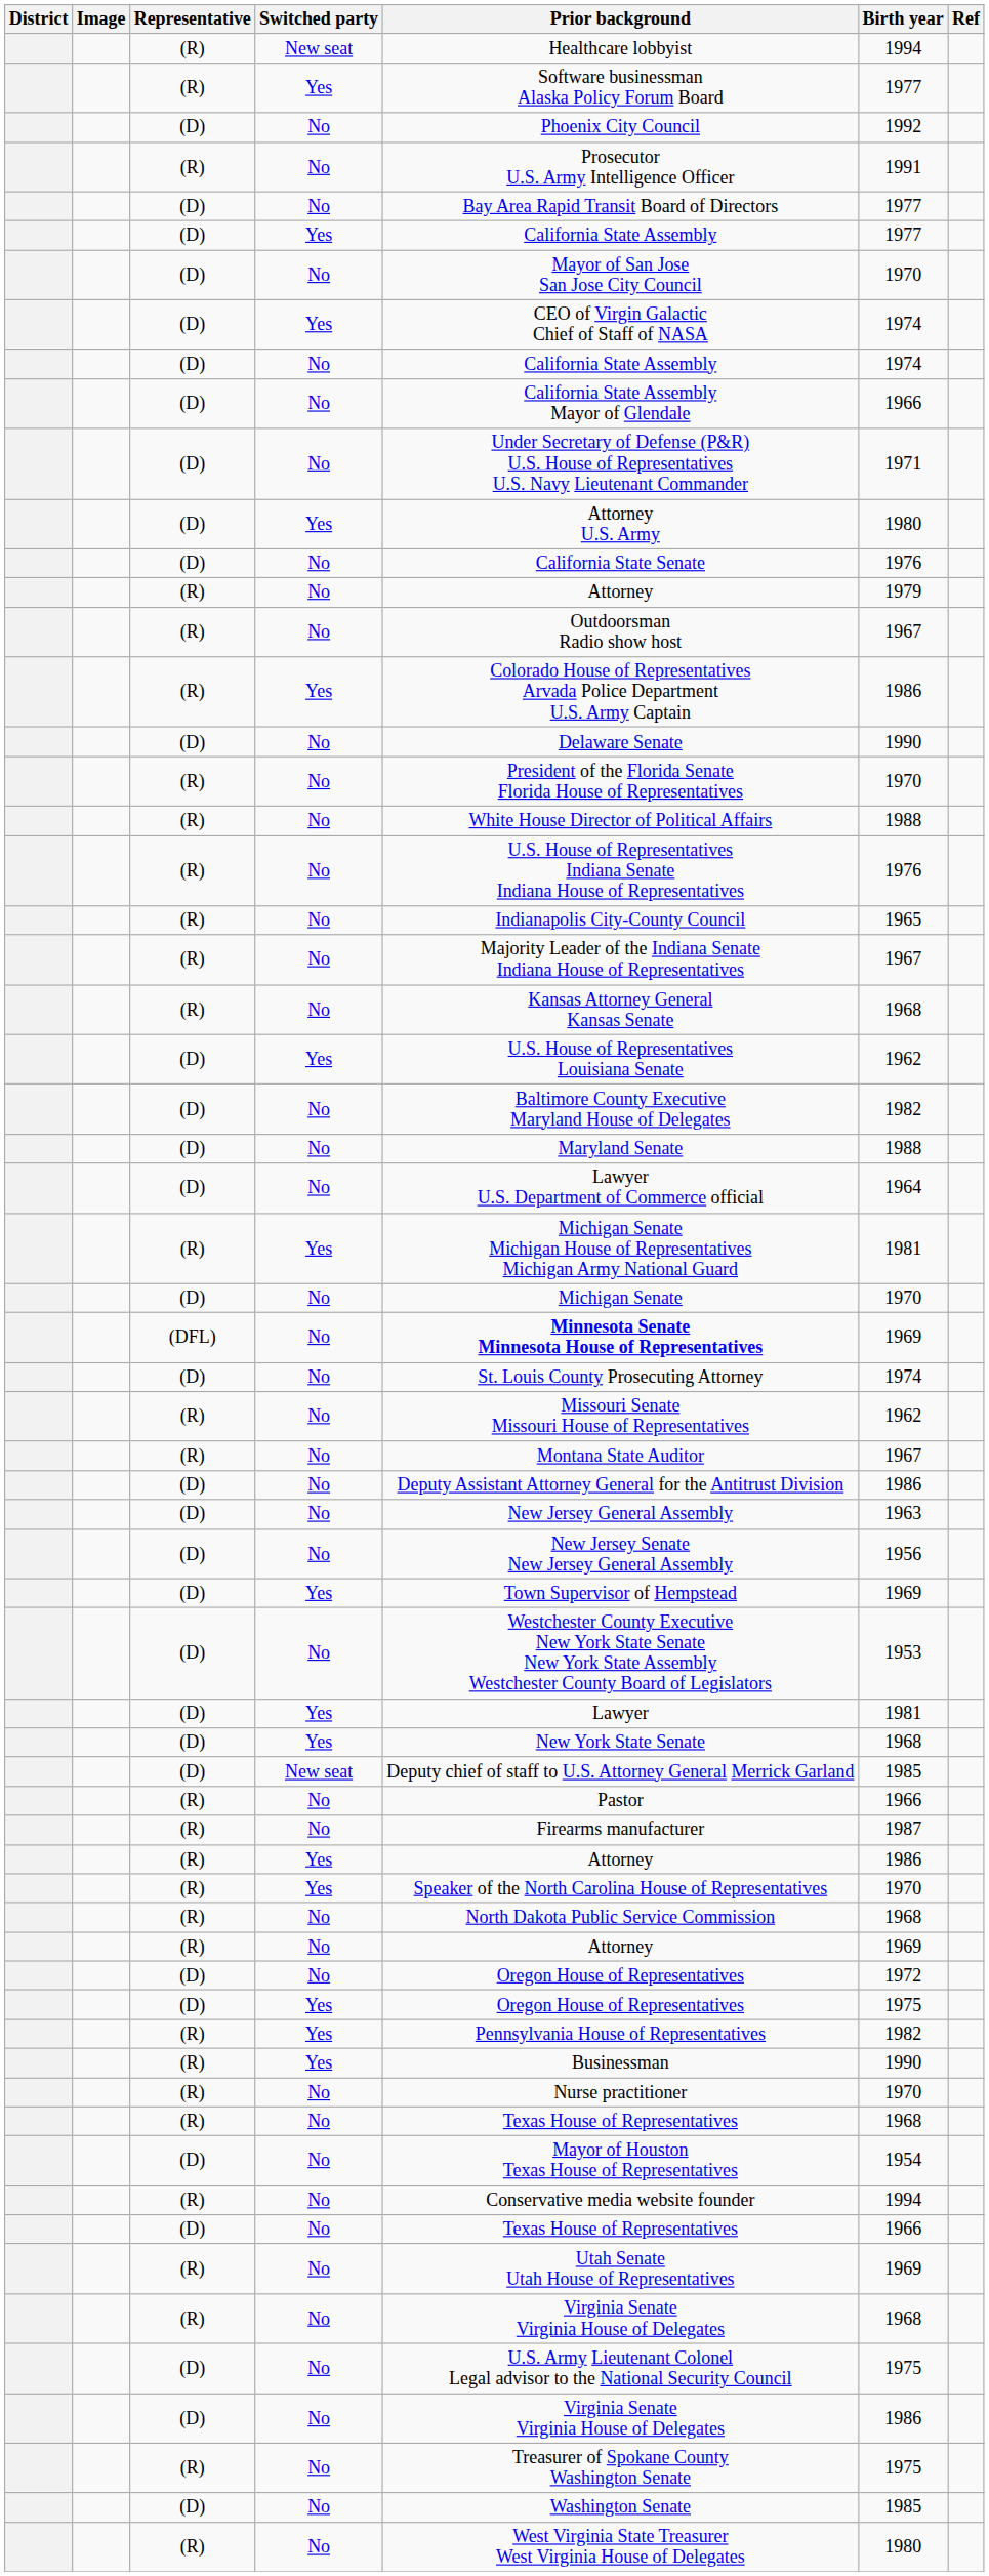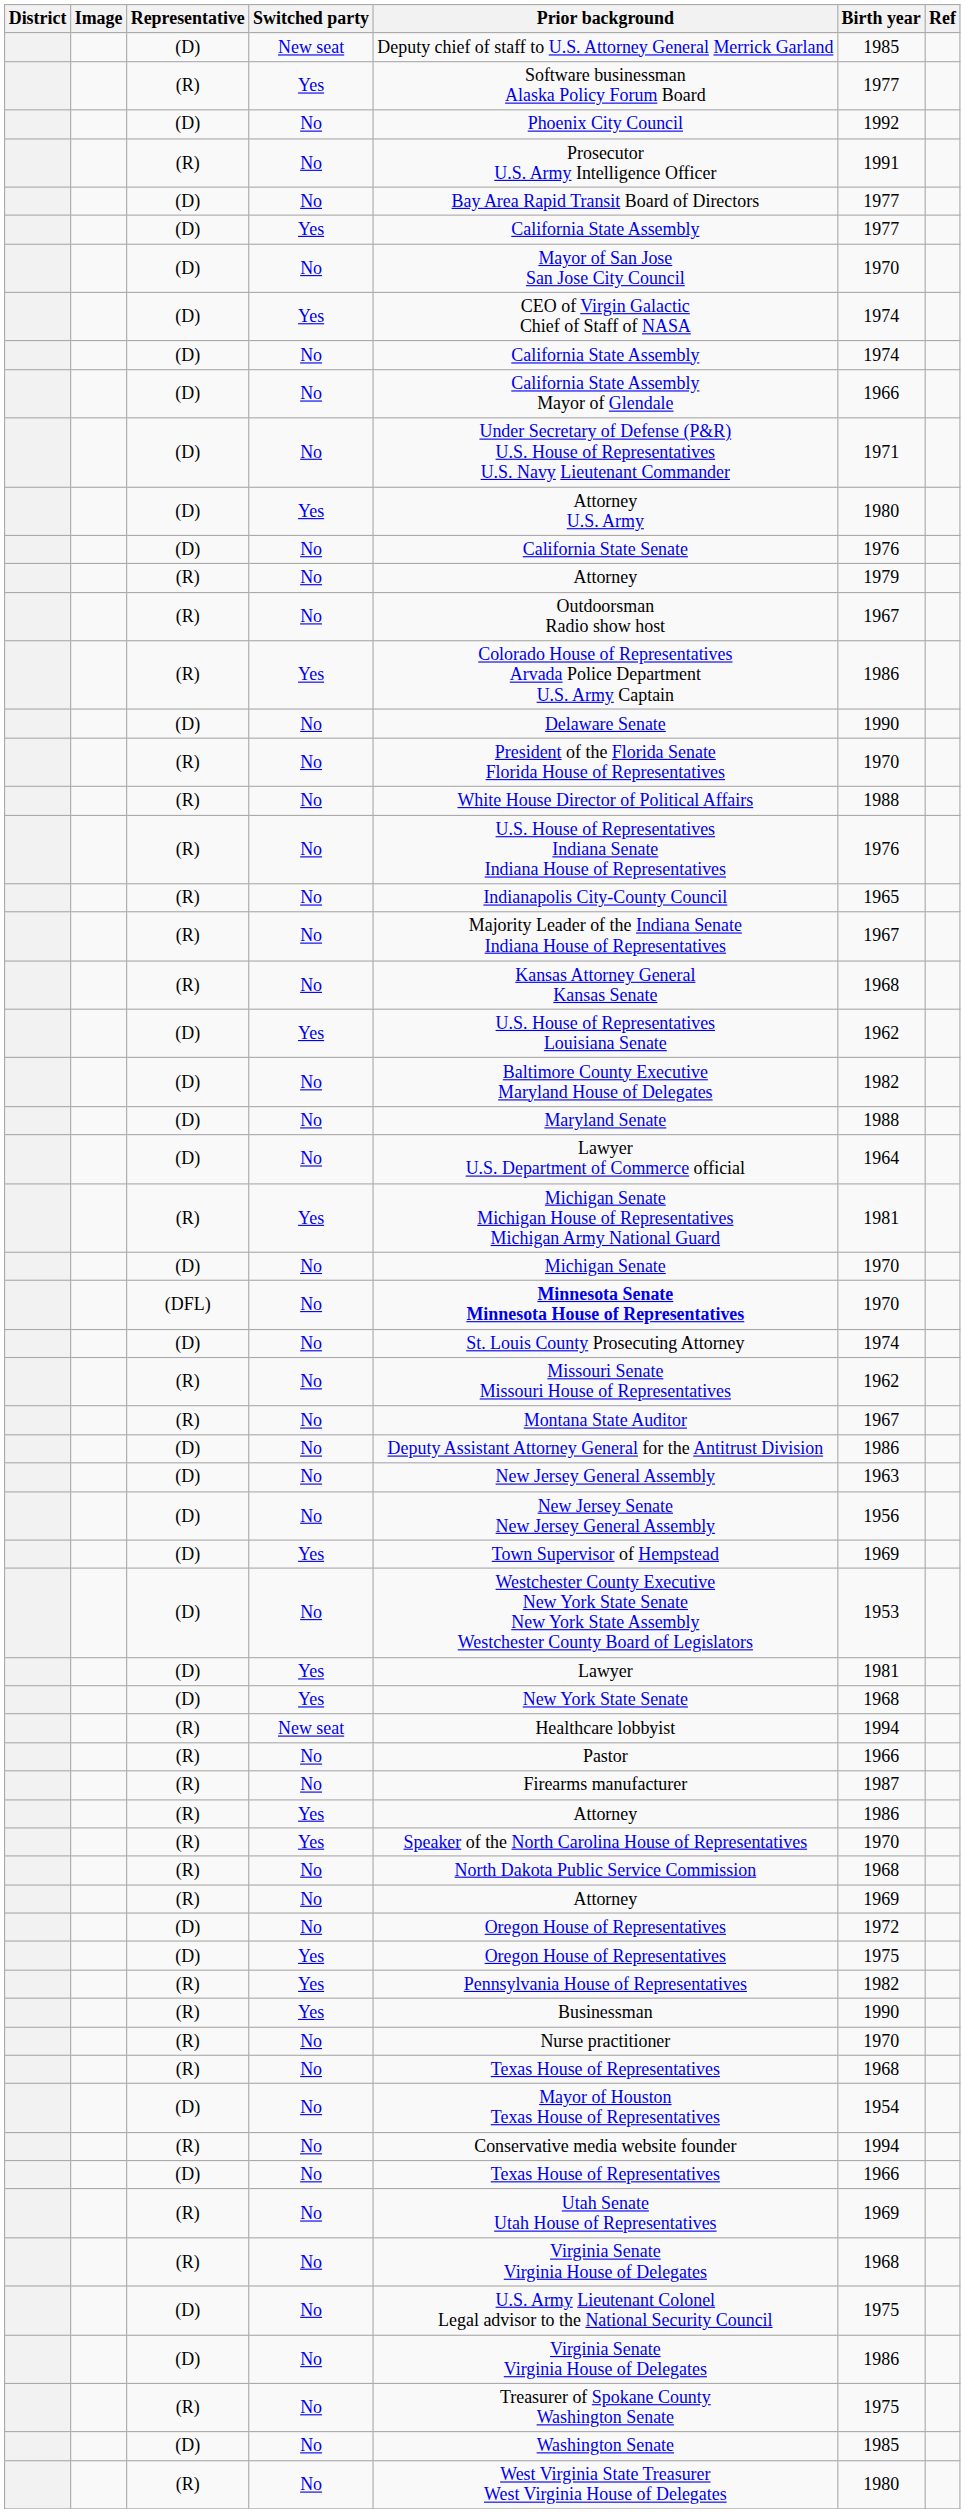 <table class="sortable wikitable" style="text-align:center">
 <tr>
 <th>District</th>
 <th>Image</th>
 <th>Representative</th>
 <th>Switched party</th>
 <th>Prior background</th>
 <th>Birth year</th>
 <th>Ref</th>
 </tr>
 <tr>
 <th></th>
 <td></td>
-<td> (R)</td>
+<td> (D)</td>
 <td><a href='#'>New seat</a></td>
-<td>Healthcare lobbyist</td>
-<td>1994</td>
+<td>Deputy chief of staff to <a href='#'>U.S. Attorney General</a> <a href='#'>Merrick Garland</a></td>
+<td>1985</td>
 <td></td>
 </tr>
 <tr>
 <th></th>
 <td></td>
 <td> (R)</td>
 <td><a href='#'>Yes</a><br></td>
 <td>Software businessman<br><a href='#'>Alaska Policy Forum</a> Board</td>
 <td>1977</td>
 <td></td>
 </tr>
 <tr>
 <th></th>
 <td></td>
 <td> (D)</td>
 <td><a href='#'>No</a><br></td>
 <td><a href='#'>Phoenix City Council</a></td>
 <td>1992</td>
 <td></td>
 </tr>
 <tr>
 <th></th>
 <td></td>
 <td> (R)</td>
 <td><a href='#'>No</a><br></td>
 <td>Prosecutor<br><a href='#'>U.S. Army</a> Intelligence Officer</td>
 <td>1991</td>
 <td></td>
 </tr>
 <tr>
 <th></th>
 <td></td>
 <td> (D)</td>
 <td><a href='#'>No</a><br></td>
 <td><a href='#'>Bay Area Rapid Transit</a> Board of Directors</td>
 <td>1977</td>
 <td></td>
 </tr>
 <tr>
 <th></th>
 <td></td>
 <td> (D)</td>
 <td><a href='#'>Yes</a><br></td>
 <td><a href='#'>California State Assembly</a></td>
 <td>1977</td>
 <td></td>
 </tr>
 <tr>
 <th></th>
 <td></td>
 <td> (D)</td>
 <td><a href='#'>No</a><br></td>
 <td><a href='#'>Mayor of San Jose</a><br><a href='#'>San Jose City Council</a></td>
 <td>1970</td>
 <td></td>
 </tr>
 <tr>
 <th></th>
 <td></td>
 <td> (D)</td>
 <td><a href='#'>Yes</a><br></td>
 <td>CEO of <a href='#'>Virgin Galactic</a><br>Chief of Staff of <a href='#'>NASA</a></td>
 <td>1974</td>
 <td></td>
 </tr>
 <tr>
 <th></th>
 <td></td>
 <td> (D)</td>
 <td><a href='#'>No</a><br></td>
 <td><a href='#'>California State Assembly</a></td>
 <td>1974</td>
 <td></td>
 </tr>
 <tr>
 <th></th>
 <td></td>
 <td> (D)</td>
 <td><a href='#'>No</a><br></td>
 <td><a href='#'>California State Assembly</a><br>Mayor of <a href='#'>Glendale</a></td>
 <td>1966</td>
 <td></td>
 </tr>
 <tr>
 <th></th>
 <td></td>
 <td> (D)</td>
 <td><a href='#'>No</a><br></td>
 <td><a href='#'>Under Secretary of Defense (P&R)</a><br><a href='#'>U.S. House of Representatives</a><br><a href='#'>U.S. Navy</a> <a href='#'>Lieutenant Commander</a></td>
 <td>1971</td>
 <td></td>
 </tr>
 <tr>
 <th></th>
 <td></td>
 <td> (D)</td>
 <td><a href='#'>Yes</a><br></td>
 <td>Attorney<br><a href='#'>U.S. Army</a></td>
 <td>1980</td>
 <td></td>
 </tr>
 <tr>
 <th></th>
 <td></td>
 <td> (D)</td>
 <td><a href='#'>No</a><br></td>
 <td><a href='#'>California State Senate</a></td>
 <td>1976</td>
 <td></td>
 </tr>
 <tr>
 <th></th>
 <td></td>
 <td> (R)</td>
 <td><a href='#'>No</a><br></td>
 <td>Attorney</td>
 <td>1979</td>
 <td></td>
 </tr>
 <tr>
 <th></th>
 <td></td>
 <td> (R)</td>
 <td><a href='#'>No</a><br></td>
 <td>Outdoorsman<br>Radio show host</td>
 <td>1967</td>
 <td></td>
 </tr>
 <tr>
 <th></th>
 <td></td>
 <td> (R)</td>
 <td><a href='#'>Yes</a><br></td>
 <td><a href='#'>Colorado House of Representatives</a><br><a href='#'>Arvada</a> Police Department<br><a href='#'>U.S. Army</a> Captain</td>
 <td>1986</td>
 <td></td>
 </tr>
 <tr>
 <th></th>
 <td></td>
 <td> (D)</td>
 <td><a href='#'>No</a><br></td>
 <td><a href='#'>Delaware Senate</a></td>
 <td>1990</td>
 <td></td>
 </tr>
 <tr>
 <th></th>
 <td></td>
 <td> (R)</td>
 <td><a href='#'>No</a><br></td>
 <td><a href='#'>President</a> of the <a href='#'>Florida Senate</a><br><a href='#'>Florida House of Representatives</a></td>
 <td>1970</td>
 <td></td>
 </tr>
 <tr>
 <th></th>
 <td></td>
 <td> (R)</td>
 <td><a href='#'>No</a><br></td>
 <td><a href='#'>White House Director of Political Affairs</a></td>
 <td>1988</td>
 <td></td>
 </tr>
 <tr>
 <th></th>
 <td></td>
 <td> (R)</td>
 <td><a href='#'>No</a><br></td>
 <td><a href='#'>U.S. House of Representatives</a><br><a href='#'>Indiana Senate</a><br><a href='#'>Indiana House of Representatives</a></td>
 <td>1976</td>
 <td></td>
 </tr>
 <tr>
 <th></th>
 <td></td>
 <td> (R)</td>
 <td><a href='#'>No</a><br></td>
 <td><a href='#'>Indianapolis City-County Council</a></td>
 <td>1965</td>
 <td></td>
 </tr>
 <tr>
 <th></th>
 <td></td>
 <td> (R)</td>
 <td><a href='#'>No</a><br></td>
 <td>Majority Leader of the <a href='#'>Indiana Senate</a><br><a href='#'>Indiana House of Representatives</a></td>
 <td>1967</td>
 <td></td>
 </tr>
 <tr>
 <th></th>
 <td></td>
 <td> (R)</td>
 <td><a href='#'>No</a><br></td>
 <td><a href='#'>Kansas Attorney General</a><br><a href='#'>Kansas Senate</a></td>
 <td>1968</td>
 <td></td>
 </tr>
 <tr>
 <th></th>
 <td></td>
 <td> (D)</td>
 <td><a href='#'>Yes</a><br></td>
 <td><a href='#'>U.S. House of Representatives</a><br><a href='#'>Louisiana Senate</a></td>
 <td>1962</td>
 <td></td>
 </tr>
 <tr>
 <th></th>
 <td></td>
 <td> (D)</td>
 <td><a href='#'>No</a><br></td>
 <td><a href='#'>Baltimore County Executive</a><br><a href='#'>Maryland House of Delegates</a></td>
 <td>1982</td>
 <td></td>
 </tr>
 <tr>
 <th></th>
 <td></td>
 <td> (D)</td>
 <td><a href='#'>No</a><br></td>
 <td><a href='#'>Maryland Senate</a></td>
 <td>1988</td>
 <td></td>
 </tr>
 <tr>
 <th></th>
 <td></td>
 <td> (D)</td>
 <td><a href='#'>No</a><br></td>
 <td>Lawyer<br><a href='#'>U.S. Department of Commerce</a> official</td>
 <td>1964</td>
 <td></td>
 </tr>
 <tr>
 <th></th>
 <td></td>
 <td> (R)</td>
 <td><a href='#'>Yes</a><br></td>
 <td><a href='#'>Michigan Senate</a><br><a href='#'>Michigan House of Representatives</a><br><a href='#'>Michigan Army National Guard</a></td>
 <td>1981</td>
 <td></td>
 </tr>
 <tr>
 <th></th>
 <td></td>
 <td> (D)</td>
 <td><a href='#'>No</a><br></td>
 <td><a href='#'>Michigan Senate</a></td>
 <td>1970</td>
 <td></td>
 </tr>
 <tr>
 <th></th>
 <td></td>
 <td> (DFL)</td>
 <td><a href='#'>No</a><br></td>
 <td><strong><a href='#'>Minnesota Senate</a><br><a href='#'>Minnesota House of Representatives</a></strong></td>
-<td>1969</td>
+<td>1970</td>
 <td></td>
 </tr>
 <tr>
 <th></th>
 <td></td>
 <td> (D)</td>
 <td><a href='#'>No</a><br></td>
 <td><a href='#'>St. Louis County</a> Prosecuting Attorney</td>
 <td>1974</td>
 <td></td>
 </tr>
 <tr>
 <th></th>
 <td></td>
 <td> (R)</td>
 <td><a href='#'>No</a><br></td>
 <td><a href='#'>Missouri Senate</a><br><a href='#'>Missouri House of Representatives</a></td>
 <td>1962</td>
 <td></td>
 </tr>
 <tr>
 <th></th>
 <td></td>
 <td> (R)</td>
 <td><a href='#'>No</a><br></td>
 <td><a href='#'>Montana State Auditor</a></td>
 <td>1967</td>
 <td></td>
 </tr>
 <tr>
 <th></th>
 <td></td>
 <td> (D)</td>
 <td><a href='#'>No</a><br></td>
 <td><a href='#'>Deputy Assistant Attorney General</a> for the <a href='#'>Antitrust Division</a></td>
 <td>1986</td>
 <td></td>
 </tr>
 <tr>
 <th></th>
 <td></td>
 <td> (D)</td>
 <td><a href='#'>No</a><br></td>
 <td><a href='#'>New Jersey General Assembly</a></td>
 <td>1963</td>
 <td></td>
 </tr>
 <tr>
 <th></th>
 <td></td>
 <td> (D)</td>
 <td><a href='#'>No</a><br></td>
 <td><a href='#'>New Jersey Senate</a><br><a href='#'>New Jersey General Assembly</a></td>
 <td>1956</td>
 <td></td>
 </tr>
 <tr>
 <th></th>
 <td></td>
 <td> (D)</td>
 <td><a href='#'>Yes</a><br></td>
 <td><a href='#'>Town Supervisor</a> of <a href='#'>Hempstead</a></td>
 <td>1969</td>
 <td></td>
 </tr>
 <tr>
 <th></th>
 <td></td>
 <td> (D)</td>
 <td><a href='#'>No</a><br></td>
 <td><a href='#'>Westchester County Executive</a><br><a href='#'>New York State Senate</a><br><a href='#'>New York State Assembly</a><br><a href='#'>Westchester County Board of Legislators</a></td>
 <td>1953</td>
 <td></td>
 </tr>
 <tr>
 <th></th>
 <td></td>
 <td> (D)</td>
 <td><a href='#'>Yes</a><br></td>
 <td>Lawyer</td>
 <td>1981</td>
 <td></td>
 </tr>
 <tr>
 <th></th>
 <td></td>
 <td> (D)</td>
 <td><a href='#'>Yes</a><br></td>
 <td><a href='#'>New York State Senate</a></td>
 <td>1968</td>
 <td></td>
 </tr>
 <tr>
 <th></th>
 <td></td>
-<td> (D)</td>
+<td> (R)</td>
 <td><a href='#'>New seat</a></td>
-<td>Deputy chief of staff to <a href='#'>U.S. Attorney General</a> <a href='#'>Merrick Garland</a></td>
-<td>1985</td>
+<td>Healthcare lobbyist</td>
+<td>1994</td>
 <td></td>
 </tr>
 <tr>
 <th></th>
 <td></td>
 <td> (R)</td>
 <td><a href='#'>No</a><br></td>
 <td>Pastor</td>
 <td>1966</td>
 <td></td>
 </tr>
 <tr>
 <th></th>
 <td></td>
 <td> (R)</td>
 <td><a href='#'>No</a><br></td>
 <td>Firearms manufacturer</td>
 <td>1987</td>
 <td></td>
 </tr>
 <tr>
 <th></th>
 <td></td>
 <td> (R)</td>
 <td><a href='#'>Yes</a><br></td>
 <td>Attorney</td>
 <td>1986</td>
 <td></td>
 </tr>
 <tr>
 <th></th>
 <td></td>
 <td> (R)</td>
 <td><a href='#'>Yes</a><br></td>
 <td><a href='#'>Speaker</a> of the <a href='#'>North Carolina House of Representatives</a></td>
 <td>1970</td>
 <td></td>
 </tr>
 <tr>
 <th></th>
 <td></td>
 <td> (R)</td>
 <td><a href='#'>No</a><br></td>
 <td><a href='#'>North Dakota Public Service Commission</a></td>
 <td>1968</td>
 <td></td>
 </tr>
 <tr>
 <th></th>
 <td></td>
 <td> (R)</td>
 <td><a href='#'>No</a><br></td>
 <td>Attorney</td>
 <td>1969</td>
 <td></td>
 </tr>
 <tr>
 <th></th>
 <td></td>
 <td> (D)</td>
 <td><a href='#'>No</a><br></td>
 <td><a href='#'>Oregon House of Representatives</a></td>
 <td>1972</td>
 <td></td>
 </tr>
 <tr>
 <th></th>
 <td></td>
 <td> (D)</td>
 <td><a href='#'>Yes</a><br></td>
 <td><a href='#'>Oregon House of Representatives</a></td>
 <td>1975</td>
 <td></td>
 </tr>
 <tr>
 <th></th>
 <td></td>
 <td> (R)</td>
 <td><a href='#'>Yes</a><br></td>
 <td><a href='#'>Pennsylvania House of Representatives</a></td>
 <td>1982</td>
 <td></td>
 </tr>
 <tr>
 <th></th>
 <td></td>
 <td> (R)</td>
 <td><a href='#'>Yes</a><br></td>
 <td>Businessman</td>
 <td>1990</td>
 <td></td>
 </tr>
 <tr>
 <th></th>
 <td></td>
 <td> (R)</td>
 <td><a href='#'>No</a><br></td>
 <td>Nurse practitioner</td>
 <td>1970</td>
 <td></td>
 </tr>
 <tr>
 <th></th>
 <td></td>
 <td> (R)</td>
 <td><a href='#'>No</a><br></td>
 <td><a href='#'>Texas House of Representatives</a></td>
 <td>1968</td>
 <td></td>
 </tr>
 <tr>
 <th></th>
 <td></td>
 <td> (D)</td>
 <td><a href='#'>No</a><br></td>
 <td><a href='#'>Mayor of Houston</a><br><a href='#'>Texas House of Representatives</a></td>
 <td>1954</td>
 <td></td>
 </tr>
 <tr>
 <th></th>
 <td></td>
 <td> (R)</td>
 <td><a href='#'>No</a><br></td>
 <td>Conservative media website founder</td>
 <td>1994</td>
 <td></td>
 </tr>
 <tr>
 <th></th>
 <td></td>
 <td> (D)</td>
 <td><a href='#'>No</a><br></td>
 <td><a href='#'>Texas House of Representatives</a></td>
 <td>1966</td>
 <td></td>
 </tr>
 <tr>
 <th></th>
 <td></td>
 <td> (R)</td>
 <td><a href='#'>No</a><br></td>
 <td><a href='#'>Utah Senate</a><br><a href='#'>Utah House of Representatives</a></td>
 <td>1969</td>
 <td></td>
 </tr>
 <tr>
 <th></th>
 <td></td>
 <td> (R)</td>
 <td><a href='#'>No</a><br></td>
 <td><a href='#'>Virginia Senate</a><br><a href='#'>Virginia House of Delegates</a></td>
 <td>1968</td>
 <td></td>
 </tr>
 <tr>
 <th></th>
 <td></td>
 <td> (D)</td>
 <td><a href='#'>No</a><br></td>
 <td><a href='#'>U.S. Army</a> <a href='#'>Lieutenant Colonel</a><br>Legal advisor to the <a href='#'>National Security Council</a></td>
 <td>1975</td>
 <td></td>
 </tr>
 <tr>
 <th></th>
 <td></td>
 <td> (D)</td>
 <td><a href='#'>No</a><br></td>
 <td><a href='#'>Virginia Senate</a><br><a href='#'>Virginia House of Delegates</a></td>
 <td>1986</td>
 <td></td>
 </tr>
 <tr>
 <th></th>
 <td></td>
 <td> (R)</td>
 <td><a href='#'>No</a><br></td>
 <td>Treasurer of <a href='#'>Spokane County</a><br><a href='#'>Washington Senate</a></td>
 <td>1975</td>
 <td></td>
 </tr>
 <tr>
 <th></th>
 <td></td>
 <td> (D)</td>
 <td><a href='#'>No</a><br></td>
 <td><a href='#'>Washington Senate</a></td>
 <td>1985</td>
 <td></td>
 </tr>
 <tr>
 <th></th>
 <td></td>
 <td> (R)</td>
 <td><a href='#'>No</a><br></td>
 <td><a href='#'>West Virginia State Treasurer</a><br><a href='#'>West Virginia House of Delegates</a></td>
 <td>1980</td>
 <td></td>
 </tr>
 </table>
